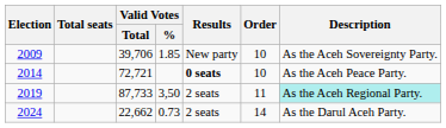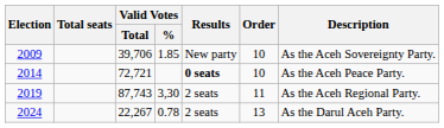 <table class="wikitable">
 <tr>
 <th rowspan="2">Election</th>
 <th rowspan="2">Total seats</th>
 <th colspan="2">Valid Votes</th>
 <th rowspan="2">Results</th>
 <th rowspan="2">Order</th>
 <th rowspan="2">Description</th>
 </tr>
 <tr>
 <th>Total</th>
 <th>%</th>
 </tr>
 <tr>
 <td align="center"><a href='#'>2009</a></td>
 <td></td>
 <td align="right">39,706</td>
 <td align="right">1.85</td>
 <td align="left">New party</td>
 <td align="center">10</td>
 <td>As the Aceh Sovereignty Party.</td>
 </tr>
 <tr>
 <td align="center"><a href='#'>2014</a></td>
 <td></td>
 <td align="right"> 72,721</td>
 <td align="right"></td>
 <td align="left"><strong> 0 seats</strong></td>
 <td align="center">10</td>
 <td>As the Aceh Peace Party.</td>
 </tr>
 <tr>
 <td align="center"><a href='#'>2019</a></td>
 <td></td>
-<td align="right"> 87,733</td>
-<td align="right">3,50</td>
+<td align="right"> 87,743</td>
+<td align="right">3,30</td>
 <td align="left"> 2 seats</td>
 <td align="center">11</td>
-<td style="background: paleturquoise;">As the Aceh Regional Party.</td>
+<td>As the Aceh Regional Party.</td>
 </tr>
 <tr>
 <td align="center"><a href='#'>2024</a></td>
 <td></td>
-<td align="right"> 22,662</td>
-<td align="right">0.73</td>
+<td align="right"> 22,267</td>
+<td align="right">0.78</td>
 <td align="left"> 2 seats</td>
-<td align="center">14</td>
+<td align="center">13</td>
 <td>As the Darul Aceh Party.</td>
 </tr>
 </table>
